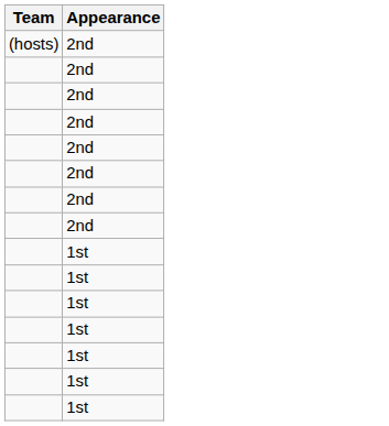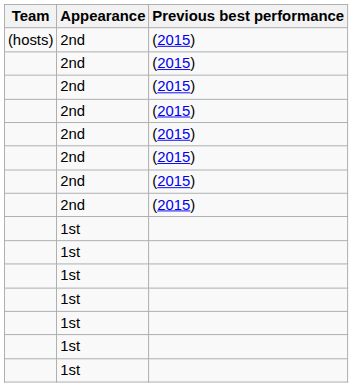 <table class="wikitable sortable">
 <tr>
 <th>Team</th>
 <th data-sort-type="number">Appearance</th>
+<th>Previous best performance</th>
 </tr>
 <tr>
 <td> (hosts)</td>
 <td>2nd</td>
+<td> (<a href='#'>2015</a>)</td>
 </tr>
 <tr>
 <td></td>
 <td>2nd</td>
+<td> (<a href='#'>2015</a>)</td>
 </tr>
 <tr>
 <td></td>
 <td>2nd</td>
+<td> (<a href='#'>2015</a>)</td>
 </tr>
 <tr>
 <td></td>
 <td>2nd</td>
+<td> (<a href='#'>2015</a>)</td>
 </tr>
 <tr>
 <td></td>
 <td>2nd</td>
+<td> (<a href='#'>2015</a>)</td>
 </tr>
 <tr>
 <td></td>
 <td>2nd</td>
+<td> (<a href='#'>2015</a>)</td>
 </tr>
 <tr>
 <td></td>
 <td>2nd</td>
+<td> (<a href='#'>2015</a>)</td>
 </tr>
 <tr>
 <td></td>
 <td>2nd</td>
+<td> (<a href='#'>2015</a>)</td>
 </tr>
 <tr>
 <td></td>
 <td>1st</td>
+<td></td>
 </tr>
 <tr>
 <td></td>
 <td>1st</td>
+<td></td>
 </tr>
 <tr>
 <td></td>
 <td>1st</td>
+<td></td>
 </tr>
 <tr>
 <td></td>
 <td>1st</td>
+<td></td>
 </tr>
 <tr>
 <td></td>
 <td>1st</td>
+<td></td>
 </tr>
 <tr>
 <td></td>
 <td>1st</td>
+<td></td>
 </tr>
 <tr>
 <td></td>
 <td>1st</td>
+<td></td>
 </tr>
 </table>
